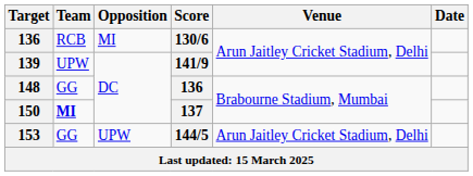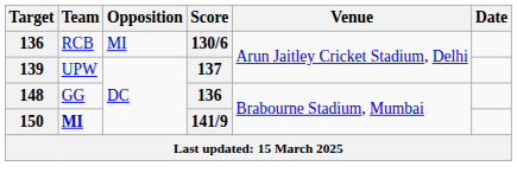 <table class="wikitable sortable" style="text-align:left;font-size:93%;">
 <tr>
 <th>Target</th>
 <th>Team</th>
 <th>Opposition</th>
 <th>Score</th>
 <th>Venue</th>
 <th>Date</th>
 </tr>
 <tr>
 <th>136</th>
 <td><a href='#'>RCB</a></td>
 <td><a href='#'>MI</a></td>
 <th>130/6</th>
 <td rowspan="2"><a href='#'>Arun Jaitley Cricket Stadium</a>, <a href='#'>Delhi</a></td>
 <td></td>
 </tr>
 <tr>
 <th>139</th>
 <td><a href='#'>UPW</a></td>
 <td rowspan="3"><a href='#'>DC</a></td>
-<th>141/9</th>
+<th>137</th>
 <td></td>
 </tr>
 <tr>
 <th>148</th>
 <td><a href='#'>GG</a></td>
 <th>136</th>
 <td rowspan="2"><a href='#'>Brabourne Stadium</a>, <a href='#'>Mumbai</a></td>
 <td></td>
 </tr>
 <tr>
 <th>150</th>
 <td><strong><a href='#'>MI</a></strong></td>
-<th>137</th>
-<td></td>
-</tr>
-<tr>
-<th>153</th>
-<td><a href='#'>GG</a></td>
-<td><a href='#'>UPW</a></td>
-<th>144/5</th>
-<td><a href='#'>Arun Jaitley Cricket Stadium</a>, <a href='#'>Delhi</a></td>
+<th>141/9</th>
 <td></td>
 </tr>
 <tr class="sortbottom">
 <th colspan="6"><small>Last updated:</small> <small>15 March 2025</small></th>
 </tr>
 </table>
